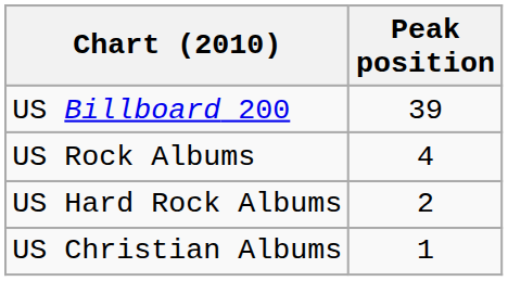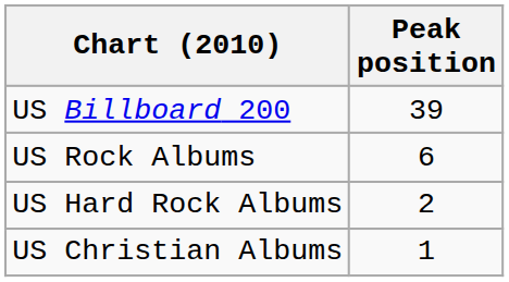 <table class="wikitable">
 <tr>
 <th>Chart (2010)</th>
 <th>Peak<br>position</th>
 </tr>
 <tr>
 <td>US <a href='#'><em>Billboard</em> 200</a></td>
 <td style="text-align:center;">39</td>
 </tr>
 <tr>
 <td>US Rock Albums</td>
-<td style="text-align:center;">4</td>
+<td style="text-align:center;">6</td>
 </tr>
 <tr>
 <td>US Hard Rock Albums</td>
 <td style="text-align:center;">2</td>
 </tr>
 <tr>
 <td>US Christian Albums</td>
 <td style="text-align:center;">1</td>
 </tr>
 </table>
